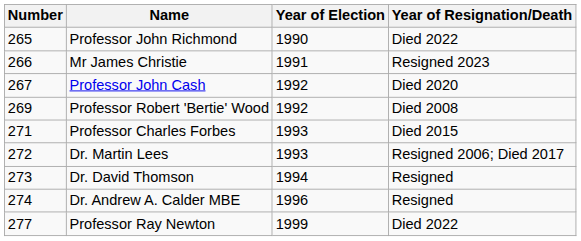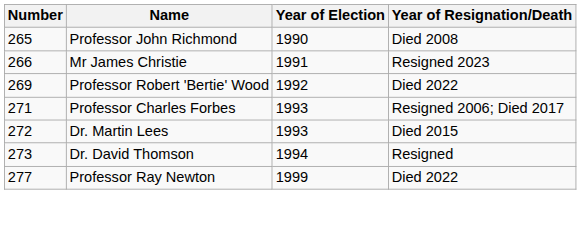 <table class="wikitable">
 <tr>
 <th>Number</th>
 <th>Name</th>
 <th>Year of Election</th>
 <th>Year of Resignation/Death</th>
 </tr>
 <tr>
 <td>265</td>
 <td>Professor John Richmond</td>
 <td>1990</td>
-<td>Died 2022</td>
+<td>Died 2008</td>
 </tr>
 <tr>
 <td>266</td>
 <td>Mr James Christie</td>
 <td>1991</td>
 <td>Resigned 2023</td>
 </tr>
 <tr>
-<td>267</td>
-<td><a href='#'>Professor John Cash</a></td>
-<td>1992</td>
-<td>Died 2020</td>
-</tr>
-<tr>
 <td>269</td>
 <td>Professor Robert 'Bertie' Wood</td>
 <td>1992</td>
-<td>Died 2008</td>
+<td>Died 2022</td>
 </tr>
 <tr>
 <td>271</td>
 <td>Professor Charles Forbes</td>
 <td>1993</td>
-<td>Died 2015</td>
+<td>Resigned 2006; Died 2017</td>
 </tr>
 <tr>
 <td>272</td>
 <td>Dr. Martin Lees</td>
 <td>1993</td>
-<td>Resigned 2006; Died 2017</td>
+<td>Died 2015</td>
 </tr>
 <tr>
 <td>273</td>
 <td>Dr. David Thomson</td>
 <td>1994</td>
-<td>Resigned</td>
-</tr>
-<tr>
-<td>274</td>
-<td>Dr. Andrew A. Calder MBE</td>
-<td>1996</td>
 <td>Resigned</td>
 </tr>
 <tr>
 <td>277</td>
 <td>Professor Ray Newton</td>
 <td>1999</td>
 <td>Died 2022</td>
 </tr>
 </table>
